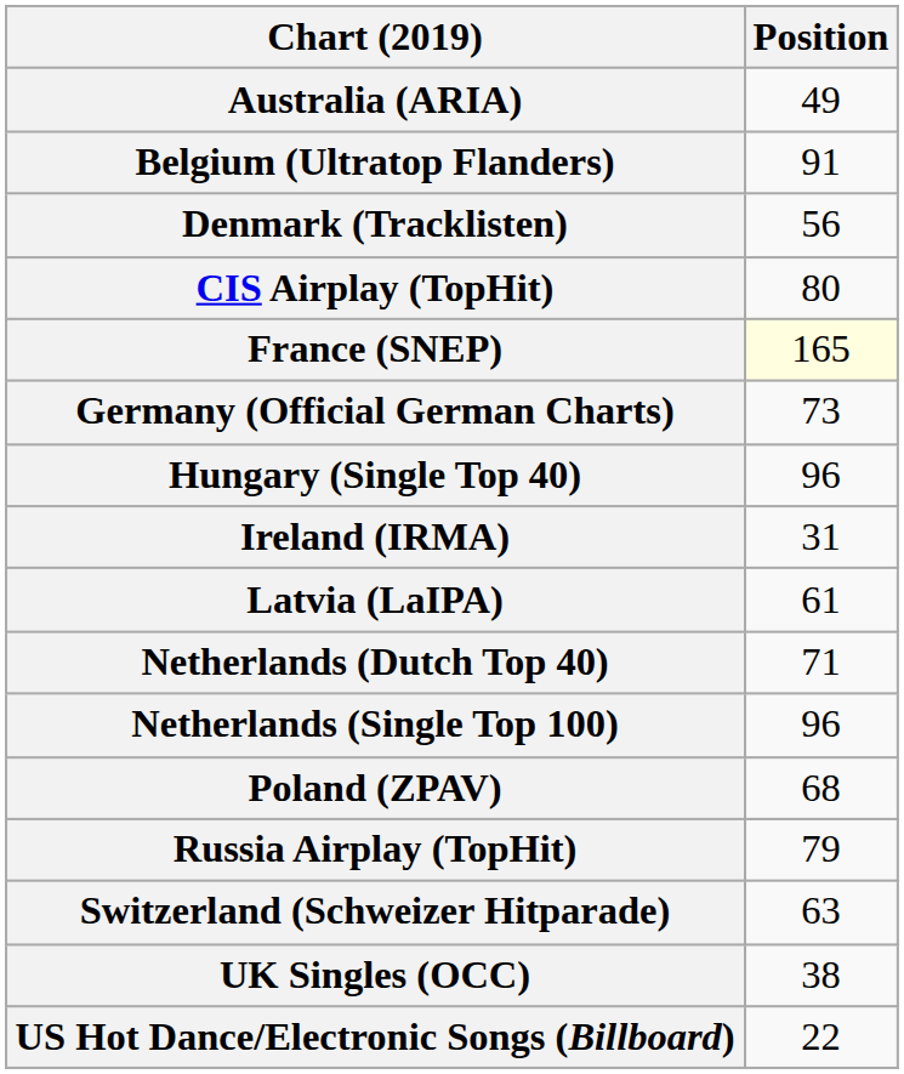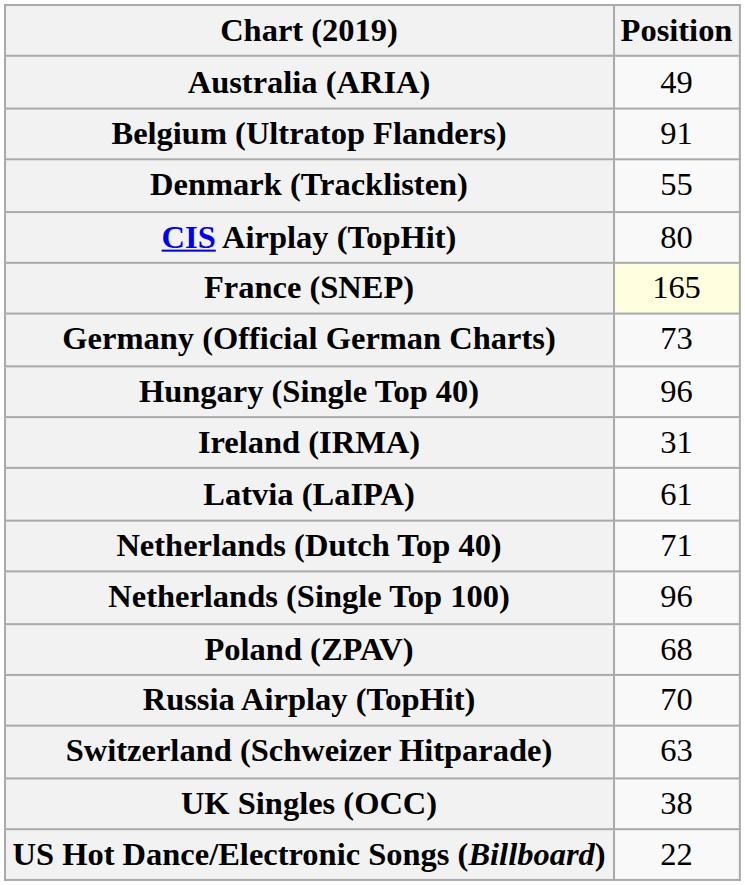 <table class="wikitable sortable plainrowheaders" style="text-align:center">
 <tr>
 <th scope="col">Chart (2019)</th>
 <th scope="col">Position</th>
 </tr>
 <tr>
 <th scope="row">Australia (ARIA)</th>
 <td>49</td>
 </tr>
 <tr>
 <th scope="row">Belgium (Ultratop Flanders)</th>
 <td>91</td>
 </tr>
 <tr>
 <th scope="row">Denmark (Tracklisten)</th>
-<td>56</td>
+<td>55</td>
 </tr>
 <tr>
 <th scope="row"><a href='#'>CIS</a> Airplay (TopHit)</th>
 <td>80</td>
 </tr>
 <tr>
 <th scope="row">France (SNEP)</th>
 <td style="background: lightyellow;">165</td>
 </tr>
 <tr>
 <th scope="row">Germany (Official German Charts)</th>
 <td>73</td>
 </tr>
 <tr>
 <th scope="row">Hungary (Single Top 40)</th>
 <td>96</td>
 </tr>
 <tr>
 <th scope="row">Ireland (IRMA)</th>
 <td>31</td>
 </tr>
 <tr>
 <th scope="row">Latvia (LaIPA)</th>
 <td>61</td>
 </tr>
 <tr>
 <th scope="row">Netherlands (Dutch Top 40)</th>
 <td>71</td>
 </tr>
 <tr>
 <th scope="row">Netherlands (Single Top 100)</th>
 <td>96</td>
 </tr>
 <tr>
 <th scope="row">Poland (ZPAV)</th>
 <td>68</td>
 </tr>
 <tr>
 <th scope="row">Russia Airplay (TopHit)</th>
-<td>79</td>
+<td>70</td>
 </tr>
 <tr>
 <th scope="row">Switzerland (Schweizer Hitparade)</th>
 <td>63</td>
 </tr>
 <tr>
 <th scope="row">UK Singles (OCC)</th>
 <td>38</td>
 </tr>
 <tr>
 <th scope="row">US Hot Dance/Electronic Songs (<em>Billboard</em>)</th>
 <td>22</td>
 </tr>
 </table>
